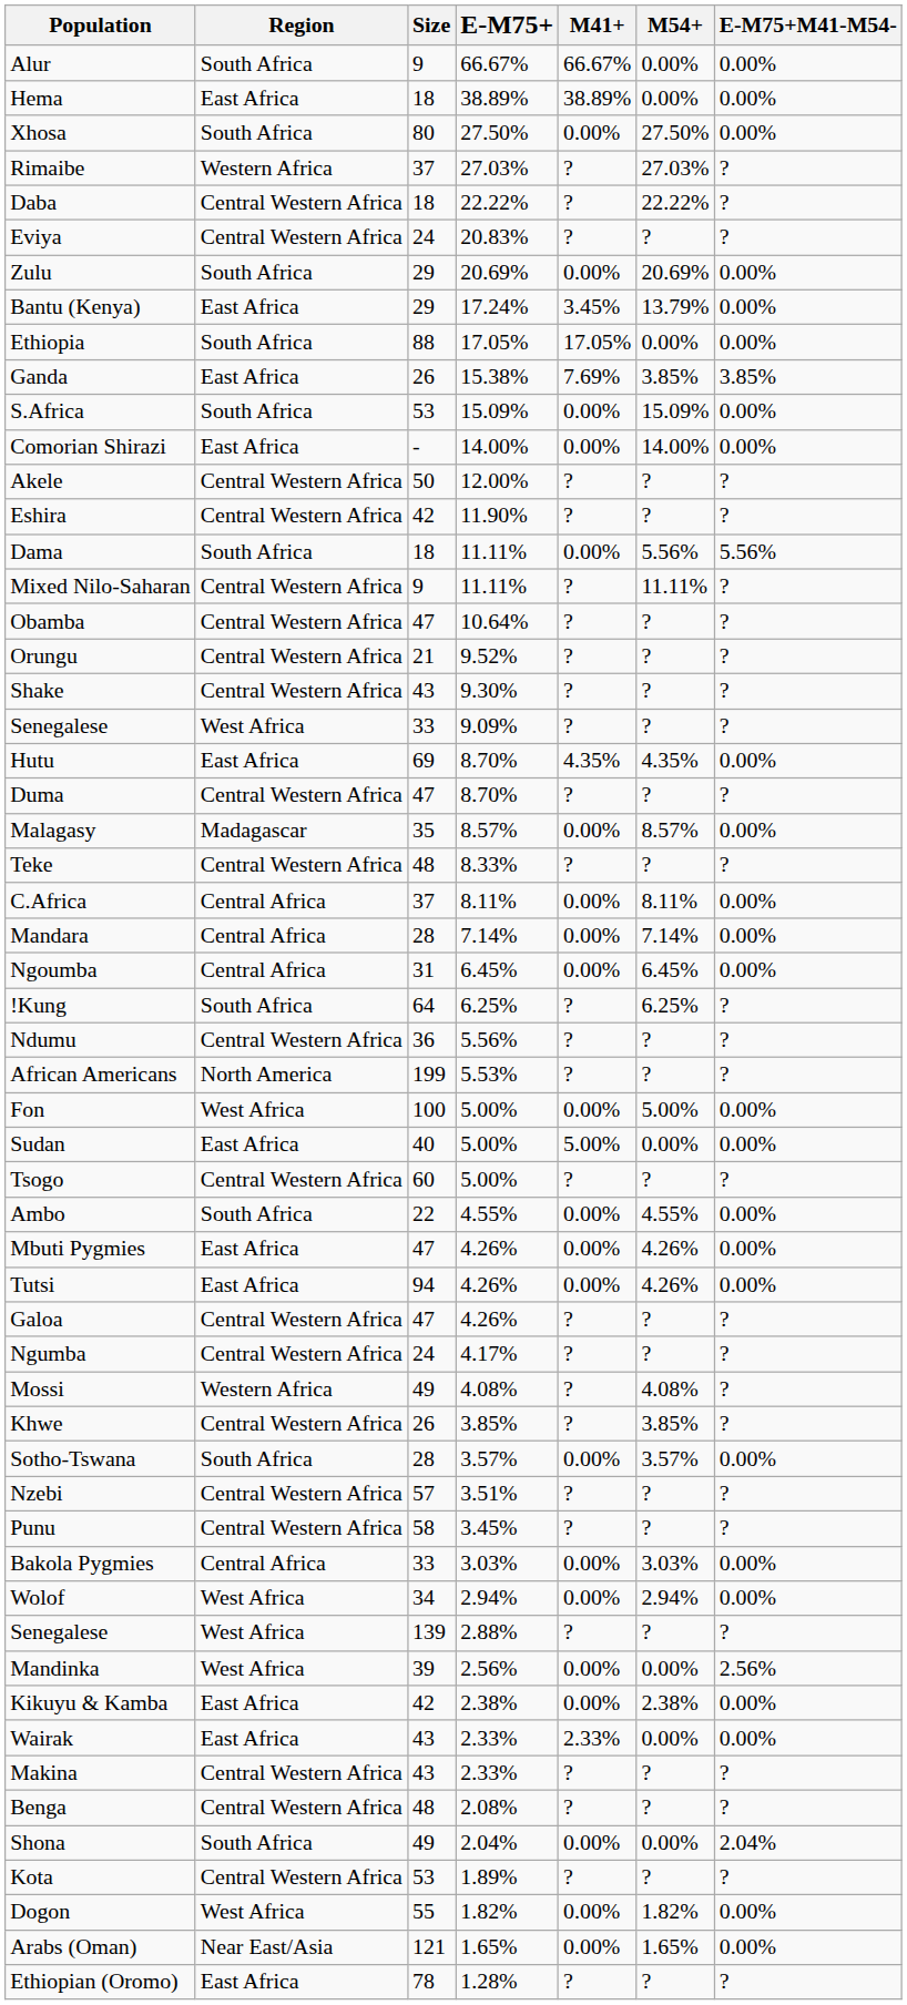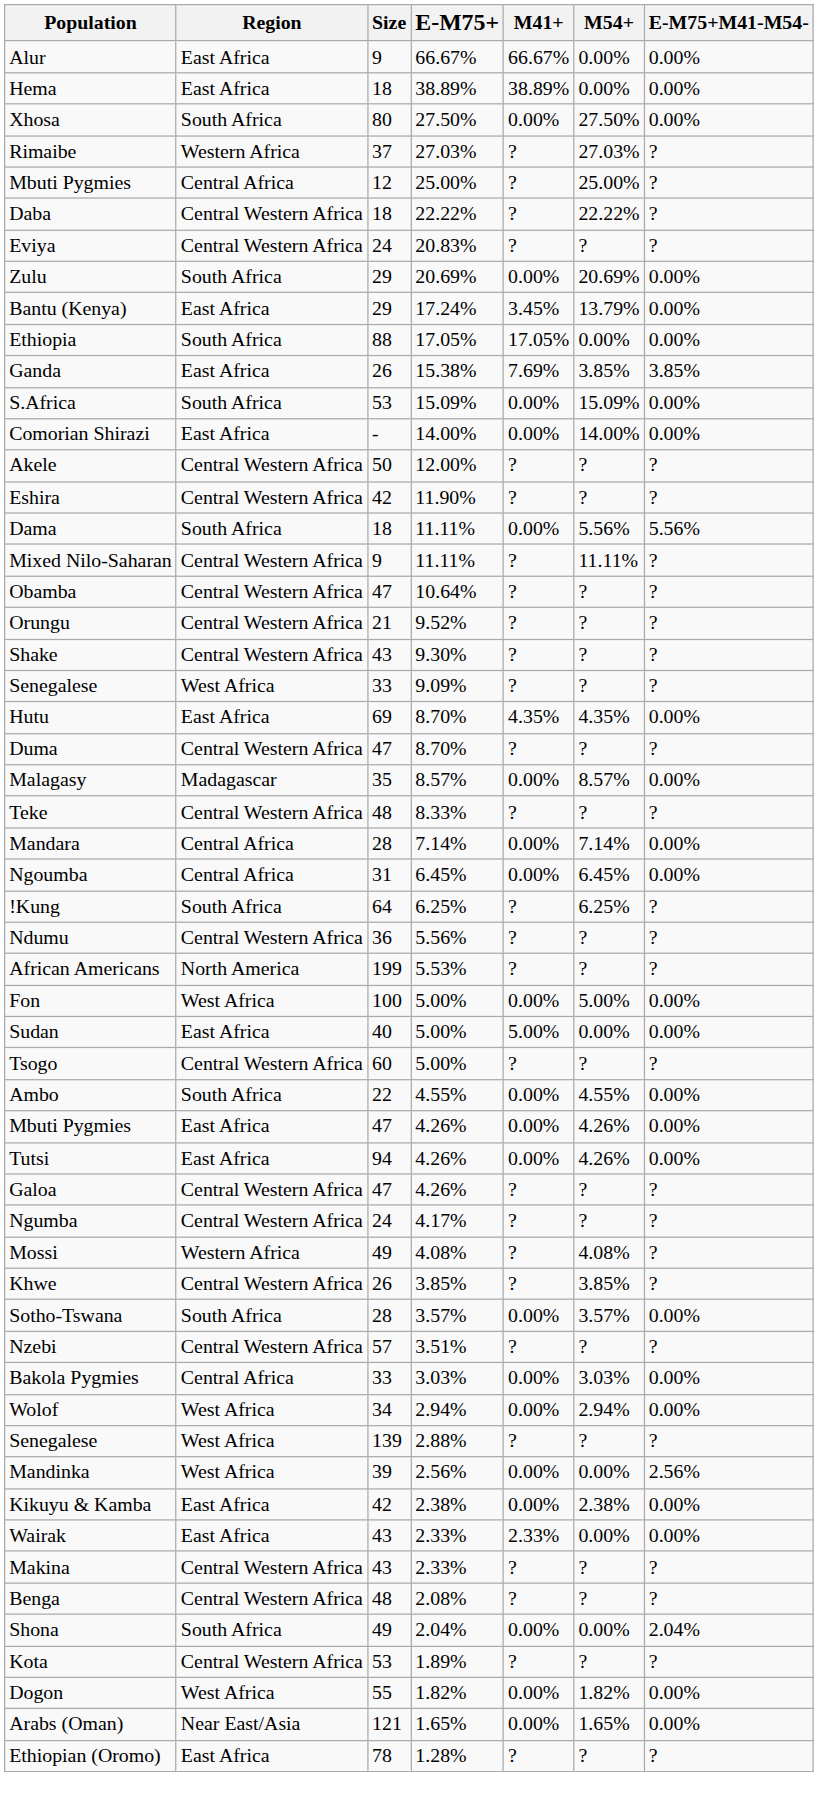 <table class="wikitable">
 <tr>
 <th>Population</th>
 <th>Region</th>
 <th>Size</th>
 <th><big>E-M75+</big></th>
 <th>M41+</th>
 <th>M54+</th>
 <th>E-M75+M41-M54-</th>
 </tr>
 <tr>
 <td>Alur</td>
-<td>South Africa</td>
+<td>East Africa</td>
 <td>9</td>
 <td>66.67%</td>
 <td>66.67%</td>
 <td>0.00%</td>
 <td>0.00%</td>
 </tr>
 <tr>
 <td>Hema</td>
 <td>East Africa</td>
 <td>18</td>
 <td>38.89%</td>
 <td>38.89%</td>
 <td>0.00%</td>
 <td>0.00%</td>
 </tr>
 <tr>
 <td>Xhosa</td>
 <td>South Africa</td>
 <td>80</td>
 <td>27.50%</td>
 <td>0.00%</td>
 <td>27.50%</td>
 <td>0.00%</td>
 </tr>
 <tr>
 <td>Rimaibe</td>
 <td>Western Africa</td>
 <td>37</td>
 <td>27.03%</td>
 <td>?</td>
 <td>27.03%</td>
+<td>?</td>
+</tr>
+<tr>
+<td>Mbuti Pygmies</td>
+<td>Central Africa</td>
+<td>12</td>
+<td>25.00%</td>
+<td>?</td>
+<td>25.00%</td>
 <td>?</td>
 </tr>
 <tr>
 <td>Daba</td>
 <td>Central Western Africa</td>
 <td>18</td>
 <td>22.22%</td>
 <td>?</td>
 <td>22.22%</td>
 <td>?</td>
 </tr>
 <tr>
 <td>Eviya</td>
 <td>Central Western Africa</td>
 <td>24</td>
 <td>20.83%</td>
 <td>?</td>
 <td>?</td>
 <td>?</td>
 </tr>
 <tr>
 <td>Zulu</td>
 <td>South Africa</td>
 <td>29</td>
 <td>20.69%</td>
 <td>0.00%</td>
 <td>20.69%</td>
 <td>0.00%</td>
 </tr>
 <tr>
 <td>Bantu (Kenya)</td>
 <td>East Africa</td>
 <td>29</td>
 <td>17.24%</td>
 <td>3.45%</td>
 <td>13.79%</td>
 <td>0.00%</td>
 </tr>
 <tr>
 <td>Ethiopia</td>
 <td>South Africa</td>
 <td>88</td>
 <td>17.05%</td>
 <td>17.05%</td>
 <td>0.00%</td>
 <td>0.00%</td>
 </tr>
 <tr>
 <td>Ganda</td>
 <td>East Africa</td>
 <td>26</td>
 <td>15.38%</td>
 <td>7.69%</td>
 <td>3.85%</td>
 <td>3.85%</td>
 </tr>
 <tr>
 <td>S.Africa</td>
 <td>South Africa</td>
 <td>53</td>
 <td>15.09%</td>
 <td>0.00%</td>
 <td>15.09%</td>
 <td>0.00%</td>
 </tr>
 <tr>
 <td>Comorian Shirazi</td>
 <td>East Africa</td>
 <td>-</td>
 <td>14.00%</td>
 <td>0.00%</td>
 <td>14.00%</td>
 <td>0.00%</td>
 </tr>
 <tr>
 <td>Akele</td>
 <td>Central Western Africa</td>
 <td>50</td>
 <td>12.00%</td>
 <td>?</td>
 <td>?</td>
 <td>?</td>
 </tr>
 <tr>
 <td>Eshira</td>
 <td>Central Western Africa</td>
 <td>42</td>
 <td>11.90%</td>
 <td>?</td>
 <td>?</td>
 <td>?</td>
 </tr>
 <tr>
 <td>Dama</td>
 <td>South Africa</td>
 <td>18</td>
 <td>11.11%</td>
 <td>0.00%</td>
 <td>5.56%</td>
 <td>5.56%</td>
 </tr>
 <tr>
 <td>Mixed Nilo-Saharan</td>
 <td>Central Western Africa</td>
 <td>9</td>
 <td>11.11%</td>
 <td>?</td>
 <td>11.11%</td>
 <td>?</td>
 </tr>
 <tr>
 <td>Obamba</td>
 <td>Central Western Africa</td>
 <td>47</td>
 <td>10.64%</td>
 <td>?</td>
 <td>?</td>
 <td>?</td>
 </tr>
 <tr>
 <td>Orungu</td>
 <td>Central Western Africa</td>
 <td>21</td>
 <td>9.52%</td>
 <td>?</td>
 <td>?</td>
 <td>?</td>
 </tr>
 <tr>
 <td>Shake</td>
 <td>Central Western Africa</td>
 <td>43</td>
 <td>9.30%</td>
 <td>?</td>
 <td>?</td>
 <td>?</td>
 </tr>
 <tr>
 <td>Senegalese</td>
 <td>West Africa</td>
 <td>33</td>
 <td>9.09%</td>
 <td>?</td>
 <td>?</td>
 <td>?</td>
 </tr>
 <tr>
 <td>Hutu</td>
 <td>East Africa</td>
 <td>69</td>
 <td>8.70%</td>
 <td>4.35%</td>
 <td>4.35%</td>
 <td>0.00%</td>
 </tr>
 <tr>
 <td>Duma</td>
 <td>Central Western Africa</td>
 <td>47</td>
 <td>8.70%</td>
 <td>?</td>
 <td>?</td>
 <td>?</td>
 </tr>
 <tr>
 <td>Malagasy</td>
 <td>Madagascar</td>
 <td>35</td>
 <td>8.57%</td>
 <td>0.00%</td>
 <td>8.57%</td>
 <td>0.00%</td>
 </tr>
 <tr>
 <td>Teke</td>
 <td>Central Western Africa</td>
 <td>48</td>
 <td>8.33%</td>
 <td>?</td>
 <td>?</td>
 <td>?</td>
 </tr>
 <tr>
-<td>C.Africa</td>
-<td>Central Africa</td>
-<td>37</td>
-<td>8.11%</td>
-<td>0.00%</td>
-<td>8.11%</td>
-<td>0.00%</td>
-</tr>
-<tr>
 <td>Mandara</td>
 <td>Central Africa</td>
 <td>28</td>
 <td>7.14%</td>
 <td>0.00%</td>
 <td>7.14%</td>
 <td>0.00%</td>
 </tr>
 <tr>
 <td>Ngoumba</td>
 <td>Central Africa</td>
 <td>31</td>
 <td>6.45%</td>
 <td>0.00%</td>
 <td>6.45%</td>
 <td>0.00%</td>
 </tr>
 <tr>
 <td>!Kung</td>
 <td>South Africa</td>
 <td>64</td>
 <td>6.25%</td>
 <td>?</td>
 <td>6.25%</td>
 <td>?</td>
 </tr>
 <tr>
 <td>Ndumu</td>
 <td>Central Western Africa</td>
 <td>36</td>
 <td>5.56%</td>
 <td>?</td>
 <td>?</td>
 <td>?</td>
 </tr>
 <tr>
 <td>African Americans</td>
 <td>North America</td>
 <td>199</td>
 <td>5.53%</td>
 <td>?</td>
 <td>?</td>
 <td>?</td>
 </tr>
 <tr>
 <td>Fon</td>
 <td>West Africa</td>
 <td>100</td>
 <td>5.00%</td>
 <td>0.00%</td>
 <td>5.00%</td>
 <td>0.00%</td>
 </tr>
 <tr>
 <td>Sudan</td>
 <td>East Africa</td>
 <td>40</td>
 <td>5.00%</td>
 <td>5.00%</td>
 <td>0.00%</td>
 <td>0.00%</td>
 </tr>
 <tr>
 <td>Tsogo</td>
 <td>Central Western Africa</td>
 <td>60</td>
 <td>5.00%</td>
 <td>?</td>
 <td>?</td>
 <td>?</td>
 </tr>
 <tr>
 <td>Ambo</td>
 <td>South Africa</td>
 <td>22</td>
 <td>4.55%</td>
 <td>0.00%</td>
 <td>4.55%</td>
 <td>0.00%</td>
 </tr>
 <tr>
 <td>Mbuti Pygmies</td>
 <td>East Africa</td>
 <td>47</td>
 <td>4.26%</td>
 <td>0.00%</td>
 <td>4.26%</td>
 <td>0.00%</td>
 </tr>
 <tr>
 <td>Tutsi</td>
 <td>East Africa</td>
 <td>94</td>
 <td>4.26%</td>
 <td>0.00%</td>
 <td>4.26%</td>
 <td>0.00%</td>
 </tr>
 <tr>
 <td>Galoa</td>
 <td>Central Western Africa</td>
 <td>47</td>
 <td>4.26%</td>
 <td>?</td>
 <td>?</td>
 <td>?</td>
 </tr>
 <tr>
 <td>Ngumba</td>
 <td>Central Western Africa</td>
 <td>24</td>
 <td>4.17%</td>
 <td>?</td>
 <td>?</td>
 <td>?</td>
 </tr>
 <tr>
 <td>Mossi</td>
 <td>Western Africa</td>
 <td>49</td>
 <td>4.08%</td>
 <td>?</td>
 <td>4.08%</td>
 <td>?</td>
 </tr>
 <tr>
 <td>Khwe</td>
 <td>Central Western Africa</td>
 <td>26</td>
 <td>3.85%</td>
 <td>?</td>
 <td>3.85%</td>
 <td>?</td>
 </tr>
 <tr>
 <td>Sotho-Tswana</td>
 <td>South Africa</td>
 <td>28</td>
 <td>3.57%</td>
 <td>0.00%</td>
 <td>3.57%</td>
 <td>0.00%</td>
 </tr>
 <tr>
 <td>Nzebi</td>
 <td>Central Western Africa</td>
 <td>57</td>
 <td>3.51%</td>
 <td>?</td>
 <td>?</td>
 <td>?</td>
 </tr>
 <tr>
-<td>Punu</td>
-<td>Central Western Africa</td>
-<td>58</td>
-<td>3.45%</td>
-<td>?</td>
-<td>?</td>
-<td>?</td>
-</tr>
-<tr>
 <td>Bakola Pygmies</td>
 <td>Central Africa</td>
 <td>33</td>
 <td>3.03%</td>
 <td>0.00%</td>
 <td>3.03%</td>
 <td>0.00%</td>
 </tr>
 <tr>
 <td>Wolof</td>
 <td>West Africa</td>
 <td>34</td>
 <td>2.94%</td>
 <td>0.00%</td>
 <td>2.94%</td>
 <td>0.00%</td>
 </tr>
 <tr>
 <td>Senegalese</td>
 <td>West Africa</td>
 <td>139</td>
 <td>2.88%</td>
 <td>?</td>
 <td>?</td>
 <td>?</td>
 </tr>
 <tr>
 <td>Mandinka</td>
 <td>West Africa</td>
 <td>39</td>
 <td>2.56%</td>
 <td>0.00%</td>
 <td>0.00%</td>
 <td>2.56%</td>
 </tr>
 <tr>
 <td>Kikuyu & Kamba</td>
 <td>East Africa</td>
 <td>42</td>
 <td>2.38%</td>
 <td>0.00%</td>
 <td>2.38%</td>
 <td>0.00%</td>
 </tr>
 <tr>
 <td>Wairak</td>
 <td>East Africa</td>
 <td>43</td>
 <td>2.33%</td>
 <td>2.33%</td>
 <td>0.00%</td>
 <td>0.00%</td>
 </tr>
 <tr>
 <td>Makina</td>
 <td>Central Western Africa</td>
 <td>43</td>
 <td>2.33%</td>
 <td>?</td>
 <td>?</td>
 <td>?</td>
 </tr>
 <tr>
 <td>Benga</td>
 <td>Central Western Africa</td>
 <td>48</td>
 <td>2.08%</td>
 <td>?</td>
 <td>?</td>
 <td>?</td>
 </tr>
 <tr>
 <td>Shona</td>
 <td>South Africa</td>
 <td>49</td>
 <td>2.04%</td>
 <td>0.00%</td>
 <td>0.00%</td>
 <td>2.04%</td>
 </tr>
 <tr>
 <td>Kota</td>
 <td>Central Western Africa</td>
 <td>53</td>
 <td>1.89%</td>
 <td>?</td>
 <td>?</td>
 <td>?</td>
 </tr>
 <tr>
 <td>Dogon</td>
 <td>West Africa</td>
 <td>55</td>
 <td>1.82%</td>
 <td>0.00%</td>
 <td>1.82%</td>
 <td>0.00%</td>
 </tr>
 <tr>
 <td>Arabs (Oman)</td>
 <td>Near East/Asia</td>
 <td>121</td>
 <td>1.65%</td>
 <td>0.00%</td>
 <td>1.65%</td>
 <td>0.00%</td>
 </tr>
 <tr>
 <td>Ethiopian (Oromo)</td>
 <td>East Africa</td>
 <td>78</td>
 <td>1.28%</td>
 <td>?</td>
 <td>?</td>
 <td>?</td>
 </tr>
 </table>
